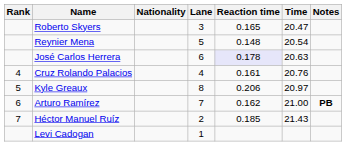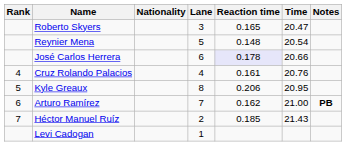 <table class="wikitable sortable" style="text-align:center">
 <tr>
 <th>Rank</th>
 <th>Name</th>
 <th>Nationality</th>
 <th>Lane</th>
 <th>Reaction time</th>
 <th>Time</th>
 <th>Notes</th>
 </tr>
 <tr>
 <td></td>
 <td align=left><a href='#'>Roberto Skyers</a></td>
 <td align=left></td>
 <td>3</td>
 <td>0.165</td>
 <td>20.47</td>
 <td></td>
 </tr>
 <tr>
 <td></td>
 <td align=left><a href='#'>Reynier Mena</a></td>
 <td align=left></td>
 <td>5</td>
 <td>0.148</td>
 <td>20.54</td>
 <td></td>
 </tr>
 <tr>
 <td></td>
 <td align=left><a href='#'>José Carlos Herrera</a></td>
 <td align=left></td>
 <td>6</td>
 <td style="background: lavender;">0.178</td>
-<td>20.63</td>
+<td>20.66</td>
 <td></td>
 </tr>
 <tr>
 <td>4</td>
 <td align=left><a href='#'>Cruz Rolando Palacios</a></td>
 <td align=left></td>
 <td>4</td>
 <td>0.161</td>
 <td>20.76</td>
 <td></td>
 </tr>
 <tr>
 <td>5</td>
 <td align=left><a href='#'>Kyle Greaux</a></td>
 <td align=left></td>
 <td>8</td>
 <td>0.206</td>
-<td>20.97</td>
+<td>20.95</td>
 <td></td>
 </tr>
 <tr>
 <td>6</td>
 <td align=left><a href='#'>Arturo Ramírez</a></td>
 <td align=left></td>
 <td>7</td>
 <td>0.162</td>
 <td>21.00</td>
 <td><strong>PB</strong></td>
 </tr>
 <tr>
 <td>7</td>
 <td align=left><a href='#'>Héctor Manuel Ruíz</a></td>
 <td align=left></td>
 <td>2</td>
 <td>0.185</td>
 <td>21.43</td>
 <td></td>
 </tr>
 <tr>
 <td></td>
 <td align=left><a href='#'>Levi Cadogan</a></td>
 <td align=left></td>
 <td>1</td>
 <td></td>
 <td></td>
 <td></td>
 </tr>
 </table>
